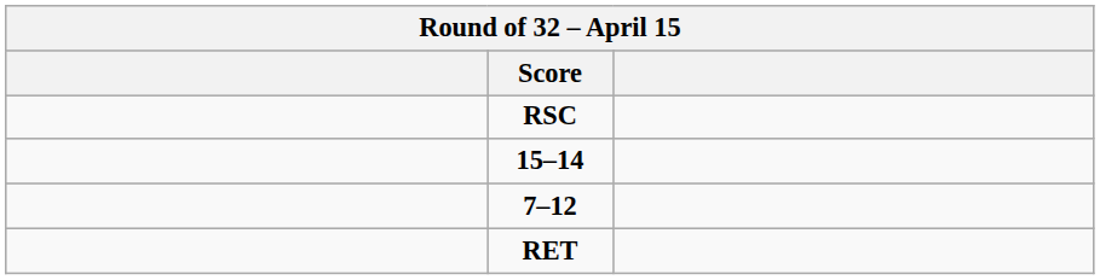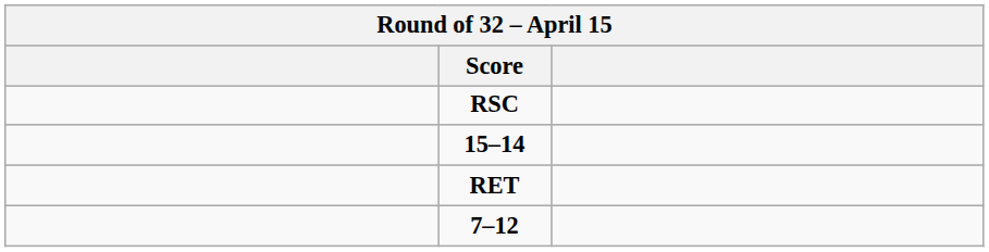 <table class="wikitable" style="text-align: center; font-size:90% ">
 <tr>
 <th colspan=3>Round of 32 – April 15</th>
 </tr>
 <tr>
 <th align="right" width="250"></th>
 <th width="60">Score</th>
 <th align="left" width="250"></th>
 </tr>
 <tr>
 <td align=left></td>
 <td align=center><strong>RSC</strong></td>
 <td align=left><strong></strong></td>
 </tr>
 <tr>
 <td align=left><strong></strong></td>
 <td align=center><strong>15–14</strong></td>
 <td align=left></td>
 </tr>
 <tr>
 <td align=left></td>
-<td align=center><strong>7–12</strong></td>
+<td align=center><strong>RET</strong></td>
 <td align=left><strong></strong></td>
 </tr>
 <tr>
 <td align=left></td>
-<td align=center><strong>RET</strong></td>
+<td align=center><strong>7–12</strong></td>
 <td align=left><strong></strong></td>
 </tr>
 </table>
